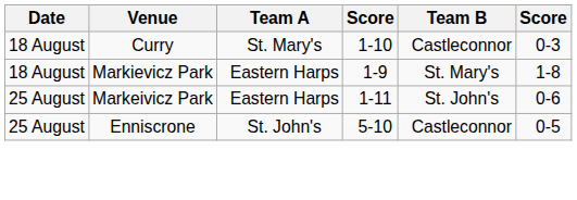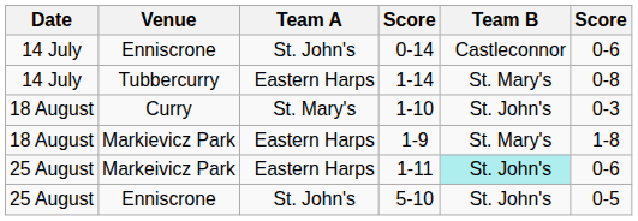 <table class="wikitable">
 <tr>
 <th>Date</th>
 <th>Venue</th>
 <th>Team A</th>
 <th>Score</th>
 <th>Team B</th>
 <th>Score</th>
 </tr>
 <tr align="center">
+<td>14 July</td>
+<td>Enniscrone</td>
+<td>  St. John's</td>
+<td>  0-14</td>
+<td>  Castleconnor</td>
+<td>  0-6</td>
+</tr>
+<tr align="center">
+<td>14 July</td>
+<td>Tubbercurry</td>
+<td>  Eastern Harps</td>
+<td>  1-14</td>
+<td>  St. Mary's</td>
+<td>  0-8</td>
+</tr>
+<tr align="center">
 <td>18 August</td>
 <td>Curry</td>
 <td>  St. Mary's</td>
 <td>  1-10</td>
-<td>  Castleconnor</td>
+<td>  St. John's</td>
 <td>  0-3</td>
 </tr>
 <tr align="center">
 <td>18 August</td>
 <td>Markievicz Park</td>
 <td>  Eastern Harps</td>
 <td>  1-9</td>
 <td>  St. Mary's</td>
 <td>  1-8</td>
 </tr>
 <tr align="center">
 <td>25 August</td>
 <td>Markeivicz Park</td>
 <td>  Eastern Harps</td>
 <td>  1-11</td>
-<td>  St. John's</td>
+<td style="background: paleturquoise;">  St. John's</td>
 <td>  0-6</td>
 </tr>
 <tr align="center">
 <td>25 August</td>
 <td>Enniscrone</td>
 <td>  St. John's</td>
 <td>  5-10</td>
-<td>  Castleconnor</td>
+<td>  St. John's</td>
 <td>  0-5</td>
 </tr>
 </table>
